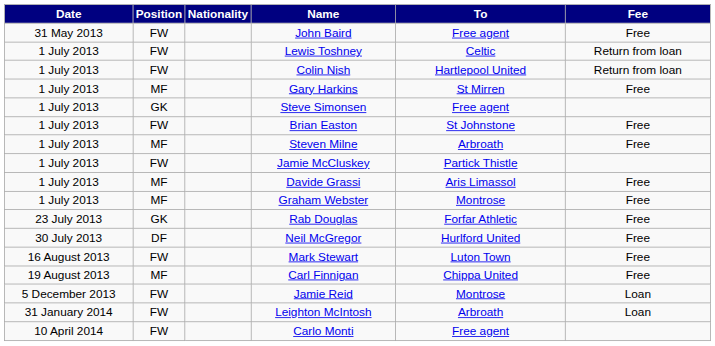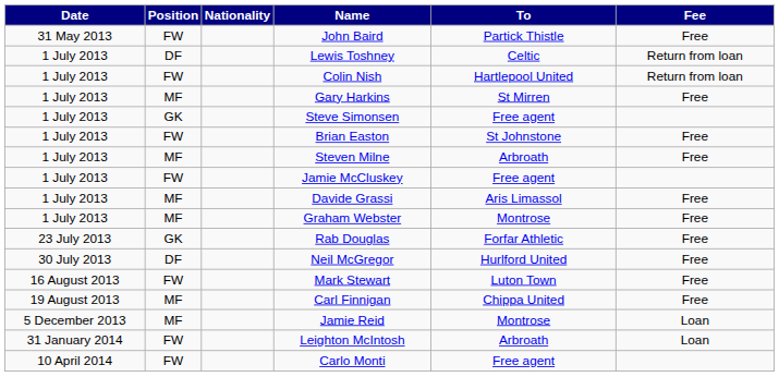 <table class="wikitable"  style="text-align:center; font-size:90%; ">
 <tr>
 <th style="background:#000080; color:white; width:150px;">Date</th>
 <th style="background:#000080; color:white; width:45px;">Position</th>
 <th style="background:#000080; color:white; width:45px;">Nationality</th>
 <th style="background:#000080; color:white; width:170px;">Name</th>
 <th style="background:#000080; color:white; width:200px;">To</th>
 <th style="background:#000080; color:white; width:170px;">Fee</th>
 </tr>
 <tr>
 <td>31 May 2013</td>
 <td>FW</td>
 <td></td>
 <td><a href='#'>John Baird</a></td>
-<td><a href='#'>Free agent</a></td>
+<td><a href='#'>Partick Thistle</a></td>
 <td>Free</td>
 </tr>
 <tr>
 <td>1 July 2013</td>
-<td>FW</td>
+<td>DF</td>
 <td></td>
 <td><a href='#'>Lewis Toshney</a></td>
 <td><a href='#'>Celtic</a></td>
 <td>Return from loan</td>
 </tr>
 <tr>
 <td>1 July 2013</td>
 <td>FW</td>
 <td></td>
 <td><a href='#'>Colin Nish</a></td>
 <td><a href='#'>Hartlepool United</a></td>
 <td>Return from loan</td>
 </tr>
 <tr>
 <td>1 July 2013</td>
 <td>MF</td>
 <td></td>
 <td><a href='#'>Gary Harkins</a></td>
 <td><a href='#'>St Mirren</a></td>
 <td>Free</td>
 </tr>
 <tr>
 <td>1 July 2013</td>
 <td>GK</td>
 <td></td>
 <td><a href='#'>Steve Simonsen</a></td>
 <td><a href='#'>Free agent</a></td>
 <td></td>
 </tr>
 <tr>
 <td>1 July 2013</td>
 <td>FW</td>
 <td></td>
 <td><a href='#'>Brian Easton</a></td>
 <td><a href='#'>St Johnstone</a></td>
 <td>Free</td>
 </tr>
 <tr>
 <td>1 July 2013</td>
 <td>MF</td>
 <td></td>
 <td><a href='#'>Steven Milne</a></td>
 <td><a href='#'>Arbroath</a></td>
 <td>Free</td>
 </tr>
 <tr>
 <td>1 July 2013</td>
 <td>FW</td>
 <td></td>
 <td><a href='#'>Jamie McCluskey</a></td>
-<td><a href='#'>Partick Thistle</a></td>
+<td><a href='#'>Free agent</a></td>
 <td></td>
 </tr>
 <tr>
 <td>1 July 2013</td>
 <td>MF</td>
 <td></td>
 <td><a href='#'>Davide Grassi</a></td>
 <td><a href='#'>Aris Limassol</a></td>
 <td>Free</td>
 </tr>
 <tr>
 <td>1 July 2013</td>
 <td>MF</td>
 <td></td>
 <td><a href='#'>Graham Webster</a></td>
 <td><a href='#'>Montrose</a></td>
 <td>Free</td>
 </tr>
 <tr>
 <td>23 July 2013</td>
 <td>GK</td>
 <td></td>
 <td><a href='#'>Rab Douglas</a></td>
 <td><a href='#'>Forfar Athletic</a></td>
 <td>Free</td>
 </tr>
 <tr>
 <td>30 July 2013</td>
 <td>DF</td>
 <td></td>
 <td><a href='#'>Neil McGregor</a></td>
 <td><a href='#'>Hurlford United</a></td>
 <td>Free</td>
 </tr>
 <tr>
 <td>16 August 2013</td>
 <td>FW</td>
 <td></td>
 <td><a href='#'>Mark Stewart</a></td>
 <td><a href='#'>Luton Town</a></td>
 <td>Free</td>
 </tr>
 <tr>
 <td>19 August 2013</td>
 <td>MF</td>
 <td></td>
 <td><a href='#'>Carl Finnigan</a></td>
 <td><a href='#'>Chippa United</a></td>
 <td>Free</td>
 </tr>
 <tr>
 <td>5 December 2013</td>
-<td>FW</td>
+<td>MF</td>
 <td></td>
 <td><a href='#'>Jamie Reid</a></td>
 <td><a href='#'>Montrose</a></td>
 <td>Loan</td>
 </tr>
 <tr>
 <td>31 January 2014</td>
 <td>FW</td>
 <td></td>
 <td><a href='#'>Leighton McIntosh</a></td>
 <td><a href='#'>Arbroath</a></td>
 <td>Loan</td>
 </tr>
 <tr>
 <td>10 April 2014</td>
 <td>FW</td>
 <td></td>
 <td><a href='#'>Carlo Monti</a></td>
 <td><a href='#'>Free agent</a></td>
 <td></td>
 </tr>
 </table>
